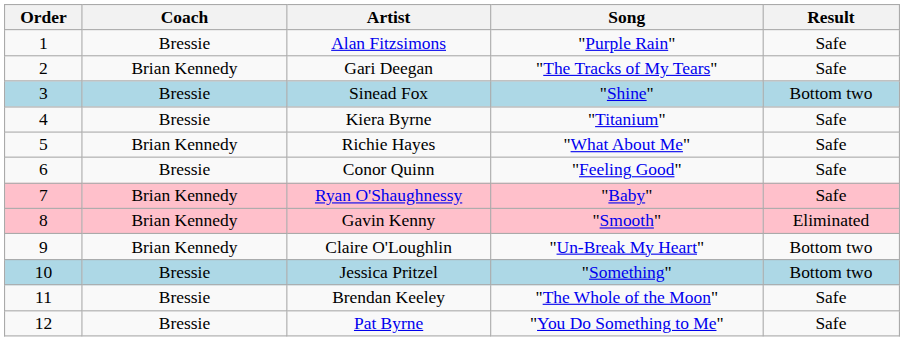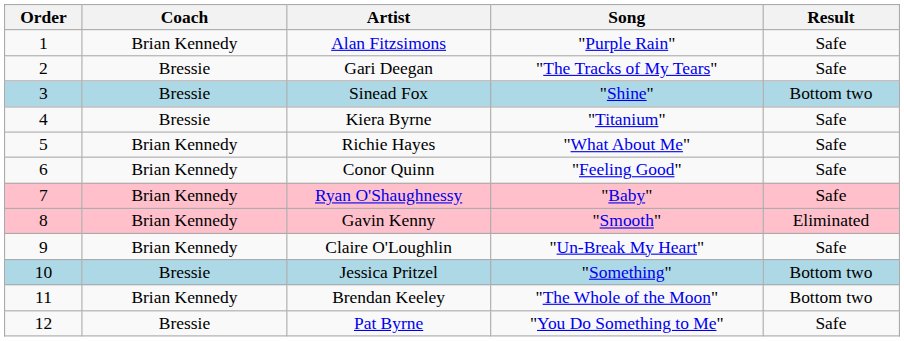 <table class="wikitable" style="text-align:center; line-height:16px; width:65%;">
 <tr>
 <th scope="col" width="05%">Order</th>
 <th scope="col" width="15%">Coach</th>
 <th scope="col" width="15%">Artist</th>
 <th scope="col" width="20%">Song</th>
 <th scope="col" width="10%">Result</th>
 </tr>
 <tr>
 <td>1</td>
-<td>Bressie</td>
+<td>Brian Kennedy</td>
 <td><a href='#'>Alan Fitzsimons</a></td>
 <td>"<a href='#'>Purple Rain</a>"</td>
 <td>Safe</td>
 </tr>
 <tr>
 <td>2</td>
-<td>Brian Kennedy</td>
+<td>Bressie</td>
 <td>Gari Deegan</td>
 <td>"<a href='#'>The Tracks of My Tears</a>"</td>
 <td>Safe</td>
 </tr>
 <tr style="background:lightblue;">
 <td>3</td>
 <td>Bressie</td>
 <td>Sinead Fox</td>
 <td>"<a href='#'>Shine</a>"</td>
 <td>Bottom two</td>
 </tr>
 <tr>
 <td>4</td>
 <td>Bressie</td>
 <td>Kiera Byrne</td>
 <td>"<a href='#'>Titanium</a>"</td>
 <td>Safe</td>
 </tr>
 <tr>
 <td>5</td>
 <td>Brian Kennedy</td>
 <td>Richie Hayes</td>
 <td>"<a href='#'>What About Me</a>"</td>
 <td>Safe</td>
 </tr>
 <tr>
 <td>6</td>
-<td>Bressie</td>
+<td>Brian Kennedy</td>
 <td>Conor Quinn</td>
 <td>"<a href='#'>Feeling Good</a>"</td>
 <td>Safe</td>
 </tr>
 <tr style="background:pink;">
 <td>7</td>
 <td>Brian Kennedy</td>
 <td><a href='#'>Ryan O'Shaughnessy</a></td>
 <td>"<a href='#'>Baby</a>"</td>
 <td>Safe</td>
 </tr>
 <tr style="background:pink;">
 <td>8</td>
 <td>Brian Kennedy</td>
 <td>Gavin Kenny</td>
 <td>"<a href='#'>Smooth</a>"</td>
 <td>Eliminated</td>
 </tr>
 <tr>
 <td>9</td>
 <td>Brian Kennedy</td>
 <td>Claire O'Loughlin</td>
 <td>"<a href='#'>Un-Break My Heart</a>"</td>
-<td>Bottom two</td>
+<td>Safe</td>
 </tr>
 <tr style="background:lightblue;">
 <td>10</td>
 <td>Bressie</td>
 <td>Jessica Pritzel</td>
 <td>"<a href='#'>Something</a>"</td>
 <td>Bottom two</td>
 </tr>
 <tr>
 <td>11</td>
-<td>Bressie</td>
+<td>Brian Kennedy</td>
 <td>Brendan Keeley</td>
 <td>"<a href='#'>The Whole of the Moon</a>"</td>
-<td>Safe</td>
+<td>Bottom two</td>
 </tr>
 <tr>
 <td>12</td>
 <td>Bressie</td>
 <td><a href='#'>Pat Byrne</a></td>
 <td>"<a href='#'>You Do Something to Me</a>"</td>
 <td>Safe</td>
 </tr>
 </table>
